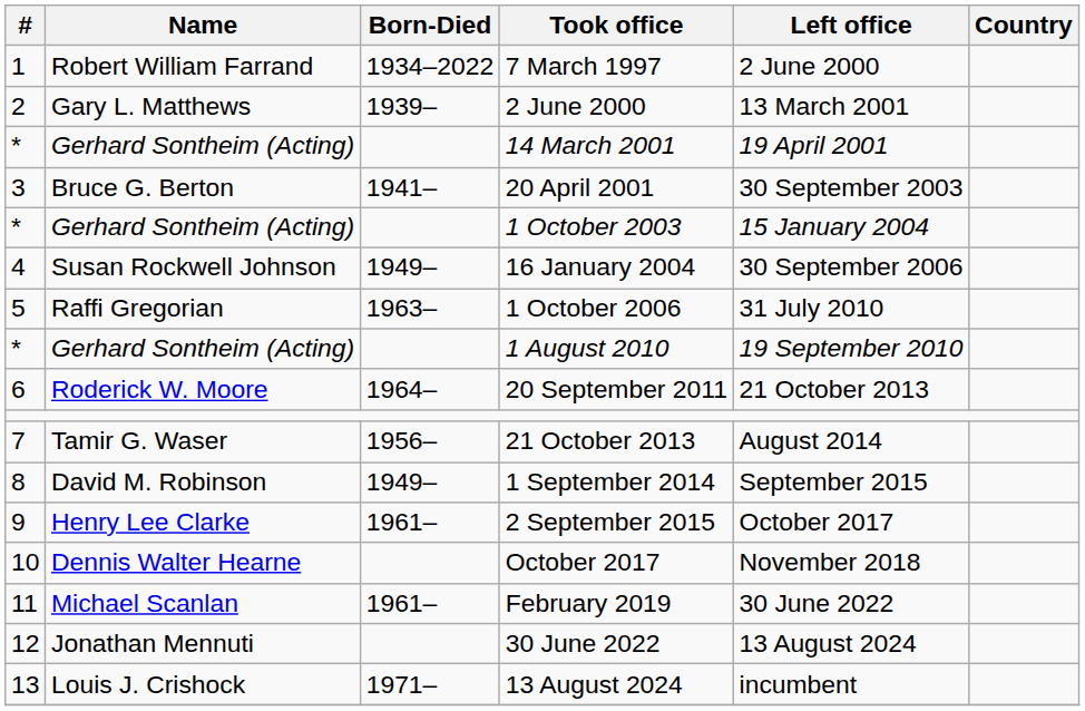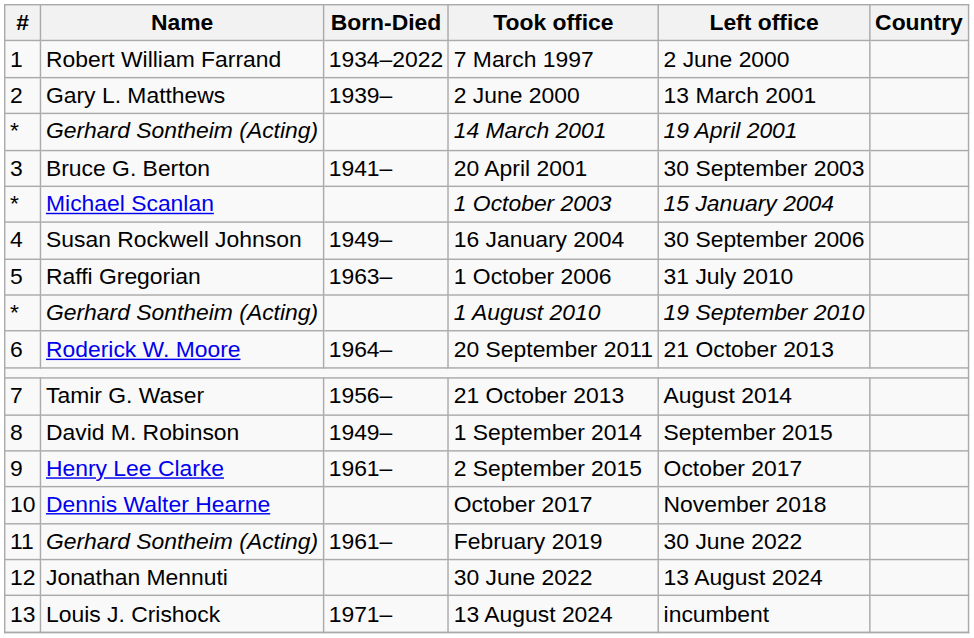 <table class="wikitable">
 <tr ->
 <th>#</th>
 <th>Name</th>
 <th>Born-Died</th>
 <th>Took office</th>
 <th>Left office</th>
 <th>Country</th>
 </tr>
 <tr ->
 <td>1</td>
 <td>Robert William Farrand</td>
 <td>1934–2022</td>
 <td>7 March 1997</td>
 <td>2 June 2000</td>
 <td></td>
 </tr>
 <tr ->
 <td>2</td>
 <td>Gary L. Matthews</td>
 <td>1939–</td>
 <td>2 June 2000</td>
 <td>13 March 2001</td>
 <td></td>
 </tr>
 <tr>
 <td>*</td>
 <td><em>Gerhard Sontheim (Acting)</em></td>
 <td></td>
 <td><em>14 March 2001</em></td>
 <td><em>19 April 2001</em></td>
 <td><em></em></td>
 </tr>
 <tr ->
 <td>3</td>
 <td>Bruce G. Berton</td>
 <td>1941–</td>
 <td>20 April 2001</td>
 <td>30 September 2003</td>
 <td></td>
 </tr>
 <tr>
 <td>*</td>
-<td><em>Gerhard Sontheim (Acting)</em></td>
+<td><a href='#'>Michael Scanlan</a></td>
 <td></td>
 <td><em>1 October 2003</em></td>
 <td><em>15 January 2004</em></td>
 <td><em></em></td>
 </tr>
 <tr ->
 <td>4</td>
 <td>Susan Rockwell Johnson</td>
 <td>1949–</td>
 <td>16 January 2004</td>
 <td>30 September 2006</td>
 <td></td>
 </tr>
 <tr ->
 <td>5</td>
 <td>Raffi Gregorian </td>
 <td>1963–</td>
 <td>1 October 2006</td>
 <td>31 July 2010</td>
 <td></td>
 </tr>
 <tr ->
 <td>*</td>
 <td><em>Gerhard Sontheim (Acting)</em></td>
 <td></td>
 <td><em>1 August 2010</em></td>
 <td><em>19 September 2010</em></td>
 <td><em></em></td>
 </tr>
 <tr ->
 <td>6</td>
 <td><a href='#'>Roderick W. Moore</a></td>
 <td>1964–</td>
 <td>20 September 2011</td>
 <td>21 October 2013</td>
 <td></td>
 </tr>
 <tr>
 <td colspan="6"></td>
 </tr>
 <tr ->
 <td>7</td>
 <td>Tamir G. Waser</td>
 <td>1956–</td>
 <td>21 October 2013</td>
 <td>August 2014</td>
 <td></td>
 </tr>
 <tr ->
 <td>8</td>
 <td>David M. Robinson</td>
 <td>1949–</td>
 <td>1 September 2014</td>
 <td>September 2015</td>
 <td></td>
 </tr>
 <tr ->
 <td>9</td>
 <td><a href='#'>Henry Lee Clarke</a></td>
 <td>1961–</td>
 <td>2 September 2015</td>
 <td>October 2017</td>
 <td></td>
 </tr>
 <tr>
 <td>10</td>
 <td><a href='#'>Dennis Walter Hearne</a></td>
 <td></td>
 <td>October 2017</td>
 <td>November 2018</td>
 <td></td>
 </tr>
 <tr>
 <td>11</td>
-<td><a href='#'>Michael Scanlan</a></td>
+<td><em>Gerhard Sontheim (Acting)</em></td>
 <td>1961–</td>
 <td>February 2019</td>
 <td>30 June 2022</td>
 <td></td>
 </tr>
 <tr ->
 <td>12</td>
 <td>Jonathan Mennuti</td>
 <td></td>
 <td>30 June 2022</td>
 <td>13 August 2024</td>
 <td></td>
 </tr>
 <tr ->
 <td>13</td>
 <td>Louis J. Crishock</td>
 <td>1971–</td>
 <td>13 August 2024</td>
 <td>incumbent</td>
 <td></td>
 </tr>
 <tr ->
 </tr>
 </table>
